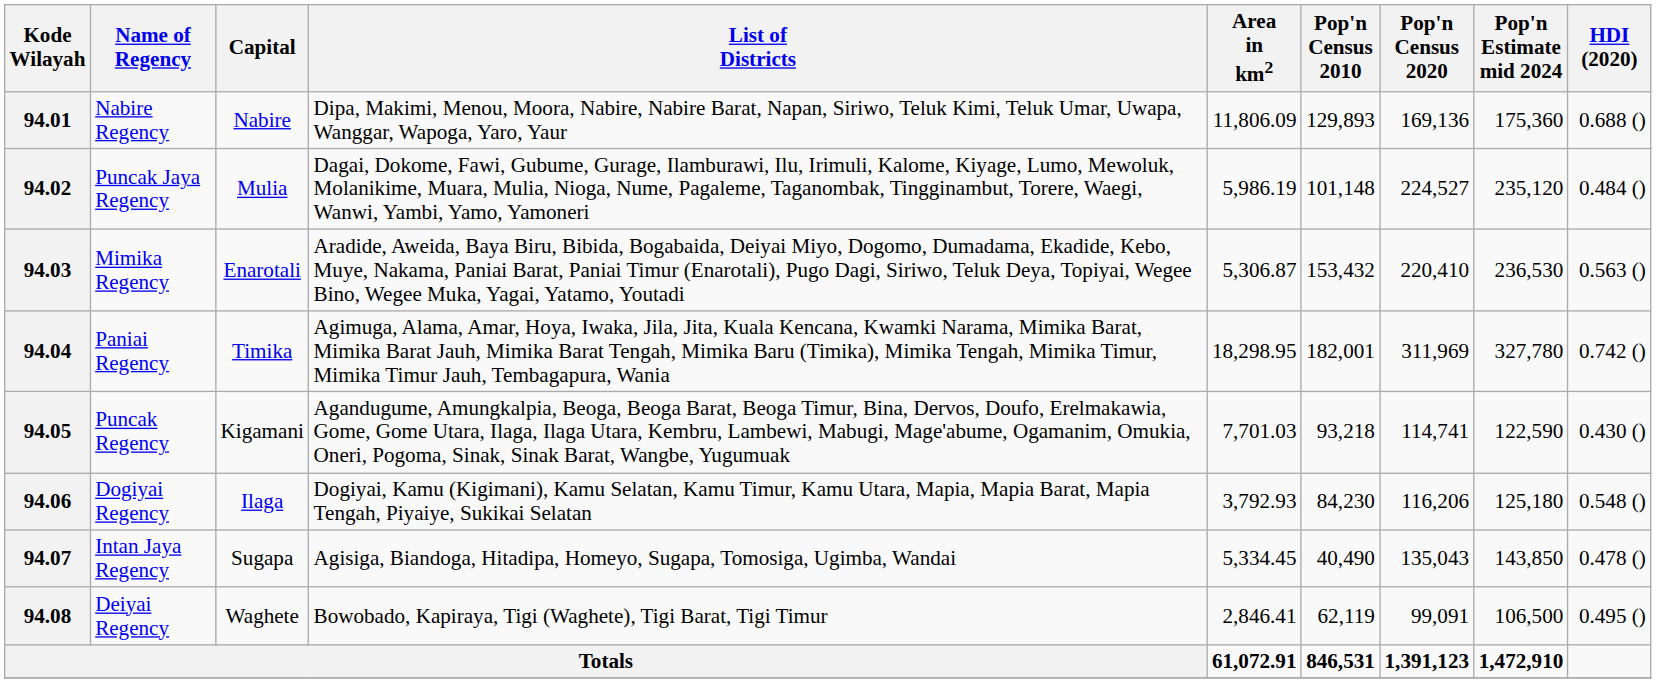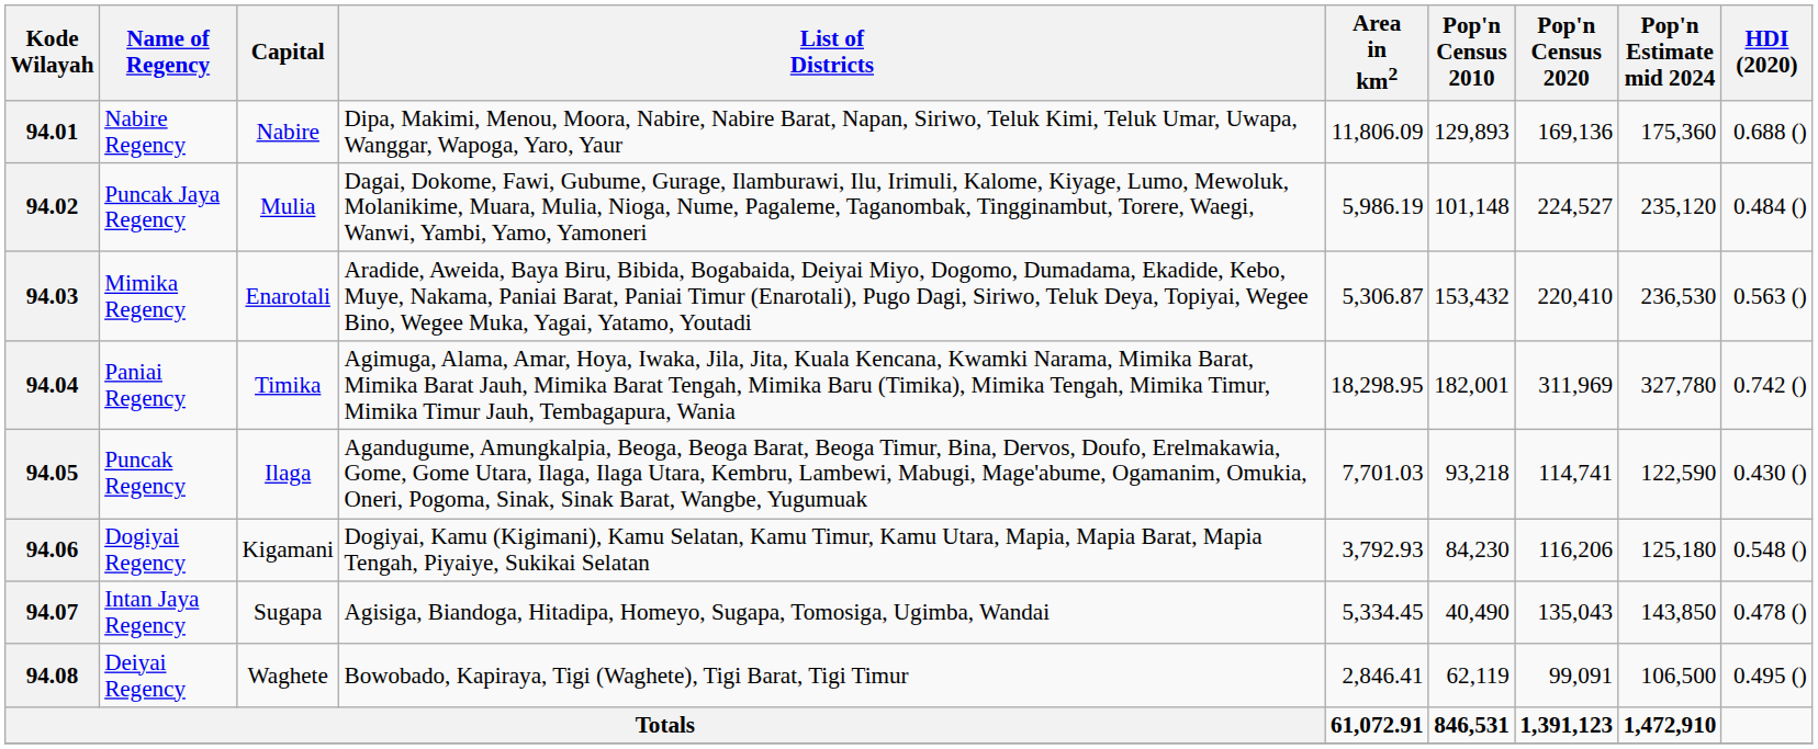 <table class="wikitable sortable">
 <tr>
 <th>Kode<br>Wilayah</th>
 <th><a href='#'>Name of<br>Regency</a></th>
 <th>Capital</th>
 <th><a href='#'>List of<br>Districts</a></th>
 <th>Area <br>in<br>km<sup>2</sup></th>
 <th>Pop'n<br>Census<br>2010</th>
 <th>Pop'n<br>Census<br>2020</th>
 <th>Pop'n<br>Estimate<br>mid 2024</th>
 <th><a href='#'>HDI</a> (2020)</th>
 </tr>
 <tr>
 <th>94.01</th>
 <td align="left"> <a href='#'>Nabire Regency</a></td>
 <td align="center"><a href='#'>Nabire</a></td>
 <td>Dipa, Makimi, Menou, Moora, Nabire, Nabire Barat, Napan, Siriwo, Teluk Kimi, Teluk Umar, Uwapa, Wanggar, Wapoga, Yaro, Yaur</td>
 <td align="right">11,806.09</td>
 <td align="right">129,893</td>
 <td align="right">169,136</td>
 <td align="right">175,360</td>
 <td align="right">0.688 ()</td>
 </tr>
 <tr>
 <th>94.02</th>
 <td align="left"> <a href='#'>Puncak Jaya Regency</a></td>
 <td align="center"><a href='#'>Mulia</a></td>
 <td>Dagai, Dokome, Fawi, Gubume, Gurage, Ilamburawi, Ilu, Irimuli, Kalome, Kiyage, Lumo, Mewoluk, Molanikime, Muara, Mulia, Nioga, Nume, Pagaleme, Taganombak, Tingginambut, Torere, Waegi, Wanwi, Yambi, Yamo, Yamoneri</td>
 <td align="right">5,986.19</td>
 <td align="right">101,148</td>
 <td align="right">224,527</td>
 <td align="right">235,120</td>
 <td align="right">0.484 ()</td>
 </tr>
 <tr>
 <th>94.03</th>
 <td align="left"> <a href='#'>Mimika Regency</a></td>
 <td align="center"><a href='#'>Enarotali</a></td>
 <td>Aradide, Aweida, Baya Biru, Bibida, Bogabaida, Deiyai Miyo, Dogomo, Dumadama, Ekadide, Kebo, Muye, Nakama, Paniai Barat, Paniai Timur (Enarotali), Pugo Dagi, Siriwo, Teluk Deya, Topiyai, Wegee Bino, Wegee Muka, Yagai, Yatamo, Youtadi</td>
 <td align="right">5,306.87</td>
 <td align="right">153,432</td>
 <td align="right">220,410</td>
 <td align="right">236,530</td>
 <td align="right">0.563 ()</td>
 </tr>
 <tr>
 <th>94.04</th>
 <td align="left"> <a href='#'>Paniai Regency</a></td>
 <td align="center"><a href='#'>Timika</a></td>
 <td>Agimuga, Alama, Amar, Hoya, Iwaka, Jila, Jita, Kuala Kencana, Kwamki Narama, Mimika Barat, Mimika Barat Jauh, Mimika Barat Tengah, Mimika Baru (Timika), Mimika Tengah, Mimika Timur, Mimika Timur Jauh, Tembagapura, Wania</td>
 <td align="right">18,298.95</td>
 <td align="right">182,001</td>
 <td align="right">311,969</td>
 <td align="right">327,780</td>
 <td align="right">0.742 ()</td>
 </tr>
 <tr>
 <th>94.05</th>
 <td align="left"> <a href='#'>Puncak Regency</a></td>
-<td align="center">Kigamani</td>
+<td align="center"><a href='#'>Ilaga</a></td>
 <td>Agandugume, Amungkalpia, Beoga, Beoga Barat, Beoga Timur, Bina, Dervos, Doufo, Erelmakawia, Gome, Gome Utara, Ilaga, Ilaga Utara, Kembru, Lambewi, Mabugi, Mage'abume, Ogamanim, Omukia, Oneri, Pogoma, Sinak, Sinak Barat, Wangbe, Yugumuak</td>
 <td align="right">7,701.03</td>
 <td align="right">93,218</td>
 <td align="right">114,741</td>
 <td align="right">122,590</td>
 <td align="right">0.430 ()</td>
 </tr>
 <tr>
 <th>94.06</th>
 <td align="left"> <a href='#'>Dogiyai Regency</a></td>
-<td align="center"><a href='#'>Ilaga</a></td>
+<td align="center">Kigamani</td>
 <td>Dogiyai, Kamu (Kigimani), Kamu Selatan, Kamu Timur, Kamu Utara, Mapia, Mapia Barat, Mapia Tengah, Piyaiye, Sukikai Selatan</td>
 <td align="right">3,792.93</td>
 <td align="right">84,230</td>
 <td align="right">116,206</td>
 <td align="right">125,180</td>
 <td align="right">0.548 ()</td>
 </tr>
 <tr>
 <th>94.07</th>
 <td align="left"> <a href='#'>Intan Jaya Regency</a></td>
 <td align="center">Sugapa</td>
 <td>Agisiga, Biandoga, Hitadipa, Homeyo, Sugapa, Tomosiga, Ugimba, Wandai</td>
 <td align="right">5,334.45</td>
 <td align="right">40,490</td>
 <td align="right">135,043</td>
 <td align="right">143,850</td>
 <td align="right">0.478 ()</td>
 </tr>
 <tr>
 <th>94.08</th>
 <td align="left"> <a href='#'>Deiyai Regency</a></td>
 <td align="center">Waghete</td>
 <td>Bowobado, Kapiraya, Tigi (Waghete), Tigi Barat, Tigi Timur</td>
 <td align="right">2,846.41</td>
 <td align="right">62,119</td>
 <td align="right">99,091</td>
 <td align="right">106,500</td>
 <td align="right">0.495 ()</td>
 </tr>
 <tr>
 <th colspan=4>Totals</th>
 <td align="right"><strong>61,072.91</strong></td>
 <td align="right"><strong>846,531</strong></td>
 <td align="right"><strong>1,391,123</strong></td>
 <td align="right"><strong>1,472,910</strong></td>
 <td align="right"></td>
 </tr>
 <tr>
 </tr>
 </table>
